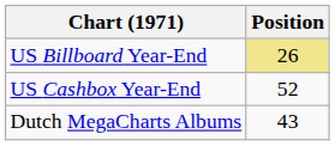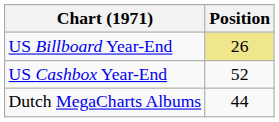 <table class="wikitable sortable">
 <tr>
 <th>Chart (1971)</th>
 <th>Position</th>
 </tr>
 <tr>
 <td><a href='#'>US <em>Billboard</em> Year-End</a></td>
 <td align=center style="background: khaki;">26</td>
 </tr>
 <tr>
 <td><a href='#'>US <em>Cashbox</em> Year-End</a></td>
 <td align=center>52</td>
 </tr>
 <tr>
 <td>Dutch <a href='#'>MegaCharts Albums</a></td>
-<td align=center>43</td>
+<td align=center>44</td>
 </tr>
 </table>
